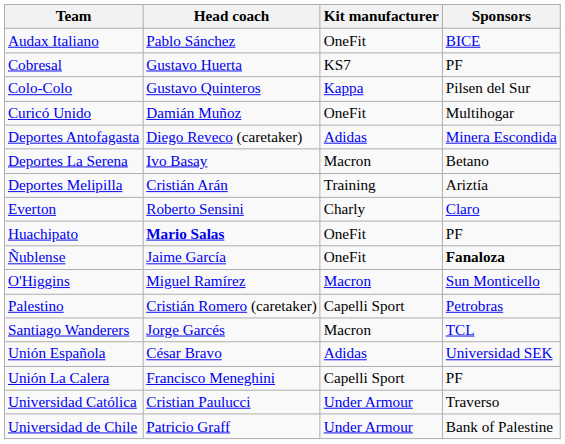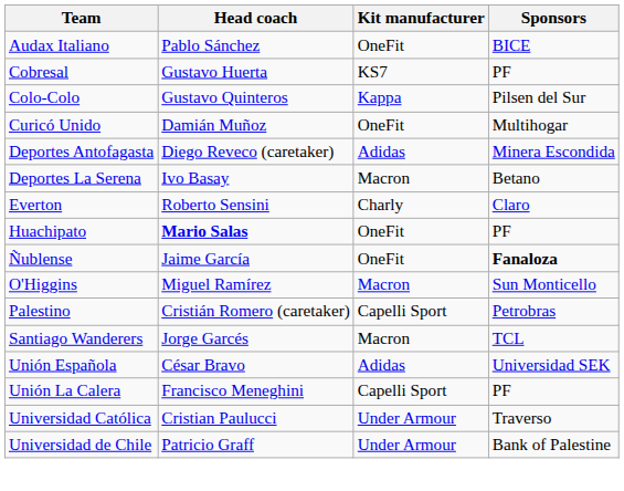 <table class="wikitable sortable">
 <tr>
 <th>Team</th>
 <th>Head coach</th>
 <th>Kit manufacturer</th>
 <th>Sponsors</th>
 </tr>
 <tr>
 <td><a href='#'>Audax Italiano</a></td>
 <td> <a href='#'>Pablo Sánchez</a></td>
 <td>OneFit</td>
 <td><a href='#'>BICE</a></td>
 </tr>
 <tr>
 <td><a href='#'>Cobresal</a></td>
 <td> <a href='#'>Gustavo Huerta</a></td>
 <td>KS7</td>
 <td>PF</td>
 </tr>
 <tr>
 <td><a href='#'>Colo-Colo</a></td>
 <td> <a href='#'>Gustavo Quinteros</a></td>
 <td><a href='#'>Kappa</a></td>
 <td>Pilsen del Sur</td>
 </tr>
 <tr>
 <td><a href='#'>Curicó Unido</a></td>
 <td> <a href='#'>Damián Muñoz</a></td>
 <td>OneFit</td>
 <td>Multihogar</td>
 </tr>
 <tr>
 <td><a href='#'>Deportes Antofagasta</a></td>
 <td> <a href='#'>Diego Reveco</a> (caretaker)</td>
 <td><a href='#'>Adidas</a></td>
 <td><a href='#'>Minera Escondida</a></td>
 </tr>
 <tr>
 <td><a href='#'>Deportes La Serena</a></td>
 <td> <a href='#'>Ivo Basay</a></td>
 <td>Macron</td>
 <td>Betano</td>
-</tr>
-<tr>
-<td><a href='#'>Deportes Melipilla</a></td>
-<td> <a href='#'>Cristián Arán</a></td>
-<td>Training</td>
-<td>Ariztía</td>
 </tr>
 <tr>
 <td><a href='#'>Everton</a></td>
 <td> <a href='#'>Roberto Sensini</a></td>
 <td>Charly</td>
 <td><a href='#'>Claro</a></td>
 </tr>
 <tr>
 <td><a href='#'>Huachipato</a></td>
 <td><strong> <a href='#'>Mario Salas</a></strong></td>
 <td>OneFit</td>
 <td>PF</td>
 </tr>
 <tr>
 <td><a href='#'>Ñublense</a></td>
 <td> <a href='#'>Jaime García</a></td>
 <td>OneFit</td>
 <td><strong>Fanaloza</strong></td>
 </tr>
 <tr>
 <td><a href='#'>O'Higgins</a></td>
 <td> <a href='#'>Miguel Ramírez</a></td>
 <td><a href='#'>Macron</a></td>
 <td><a href='#'>Sun Monticello</a></td>
 </tr>
 <tr>
 <td><a href='#'>Palestino</a></td>
 <td> <a href='#'>Cristián Romero</a> (caretaker)</td>
 <td>Capelli Sport</td>
 <td><a href='#'>Petrobras</a></td>
 </tr>
 <tr>
 <td><a href='#'>Santiago Wanderers</a></td>
 <td> <a href='#'>Jorge Garcés</a></td>
 <td>Macron</td>
 <td><a href='#'>TCL</a></td>
 </tr>
 <tr>
 <td><a href='#'>Unión Española</a></td>
 <td> <a href='#'>César Bravo</a></td>
 <td><a href='#'>Adidas</a></td>
 <td><a href='#'>Universidad SEK</a></td>
 </tr>
 <tr>
 <td><a href='#'>Unión La Calera</a></td>
 <td> <a href='#'>Francisco Meneghini</a></td>
 <td>Capelli Sport</td>
 <td>PF</td>
 </tr>
 <tr>
 <td><a href='#'>Universidad Católica</a></td>
 <td> <a href='#'>Cristian Paulucci</a></td>
 <td><a href='#'>Under Armour</a></td>
 <td>Traverso</td>
 </tr>
 <tr>
 <td><a href='#'>Universidad de Chile</a></td>
 <td> <a href='#'>Patricio Graff</a></td>
 <td><a href='#'>Under Armour</a></td>
 <td>Bank of Palestine</td>
 </tr>
 </table>
